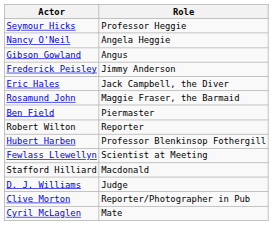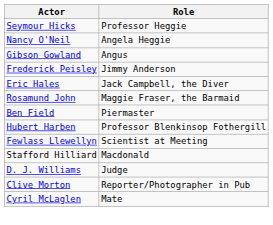 <table class="wikitable">
 <tr>
 <th>Actor</th>
 <th>Role</th>
 </tr>
 <tr>
 <td><a href='#'>Seymour Hicks</a></td>
 <td>Professor Heggie</td>
 </tr>
 <tr>
 <td><a href='#'>Nancy O'Neil</a></td>
 <td>Angela Heggie</td>
 </tr>
 <tr>
 <td><a href='#'>Gibson Gowland</a></td>
 <td>Angus</td>
 </tr>
 <tr>
 <td><a href='#'>Frederick Peisley</a></td>
 <td>Jimmy Anderson</td>
 </tr>
 <tr>
 <td><a href='#'>Eric Hales</a></td>
 <td>Jack Campbell, the Diver</td>
 </tr>
 <tr>
 <td><a href='#'>Rosamund John</a></td>
 <td>Maggie Fraser, the Barmaid</td>
 </tr>
 <tr>
 <td><a href='#'>Ben Field</a></td>
 <td>Piermaster</td>
 </tr>
 <tr>
-<td>Robert Wilton</td>
-<td>Reporter</td>
-</tr>
-<tr>
 <td><a href='#'>Hubert Harben</a></td>
 <td>Professor Blenkinsop Fothergill</td>
 </tr>
 <tr>
 <td><a href='#'>Fewlass Llewellyn</a></td>
 <td>Scientist at Meeting</td>
 </tr>
 <tr>
 <td>Stafford Hilliard</td>
 <td>Macdonald</td>
 </tr>
 <tr>
 <td><a href='#'>D. J. Williams</a></td>
 <td>Judge</td>
 </tr>
 <tr>
 <td><a href='#'>Clive Morton</a></td>
 <td>Reporter/Photographer in Pub</td>
 </tr>
 <tr>
 <td><a href='#'>Cyril McLaglen</a></td>
 <td>Mate</td>
 </tr>
 </table>
